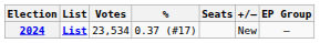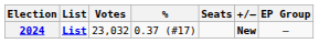 <table class="wikitable" style="text-align: center;">
 <tr>
 <th>Election</th>
 <th>List</th>
 <th>Votes</th>
 <th>%</th>
 <th>Seats</th>
 <th>+/–</th>
 <th>EP Group</th>
 </tr>
 <tr>
 <th><a href='#'>2024</a></th>
 <td><strong><a href='#'>List</a></strong></td>
-<td>23,534</td>
+<td>23,032</td>
 <td>0.37 (#17)</td>
 <td></td>
-<td>New</td>
+<td><strong>New</strong></td>
 <td>–</td>
 </tr>
 </table>
